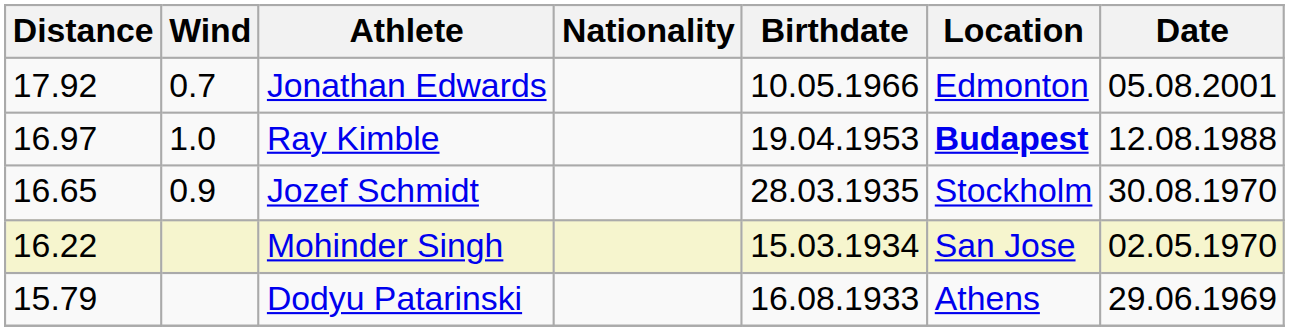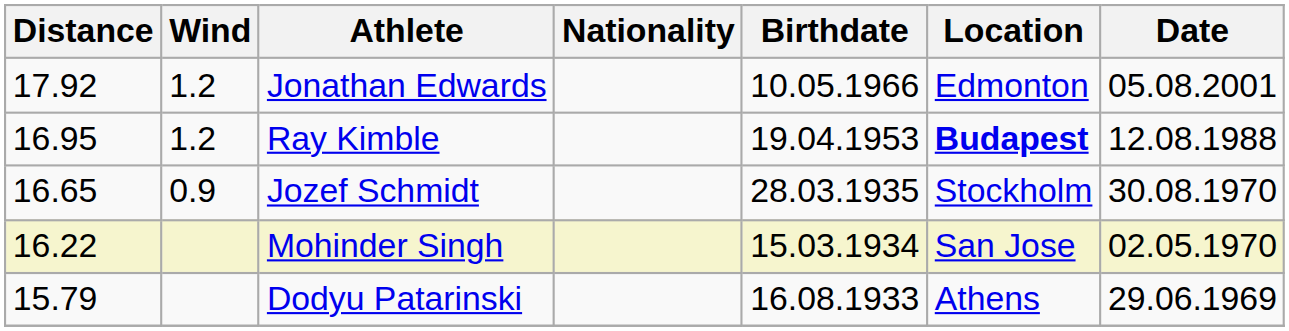 <table class="wikitable">
 <tr>
 <th>Distance</th>
 <th>Wind</th>
 <th>Athlete</th>
 <th>Nationality</th>
 <th>Birthdate</th>
 <th>Location</th>
 <th>Date</th>
 </tr>
 <tr>
 <td>17.92</td>
-<td>0.7</td>
+<td>1.2</td>
 <td><a href='#'>Jonathan Edwards</a></td>
 <td></td>
 <td>10.05.1966</td>
 <td><a href='#'>Edmonton</a></td>
 <td>05.08.2001</td>
 </tr>
 <tr>
-<td>16.97</td>
-<td>1.0</td>
+<td>16.95</td>
+<td>1.2</td>
 <td><a href='#'>Ray Kimble</a></td>
 <td></td>
 <td>19.04.1953</td>
 <td><strong><a href='#'>Budapest</a></strong></td>
 <td>12.08.1988</td>
 </tr>
 <tr>
 <td>16.65</td>
 <td>0.9</td>
 <td><a href='#'>Jozef Schmidt</a></td>
 <td></td>
 <td>28.03.1935</td>
 <td><a href='#'>Stockholm</a></td>
 <td>30.08.1970</td>
 </tr>
 <tr bgcolor=#f6F5CE>
 <td>16.22</td>
 <td></td>
 <td><a href='#'>Mohinder Singh</a></td>
 <td></td>
 <td>15.03.1934</td>
 <td><a href='#'>San Jose</a></td>
 <td>02.05.1970</td>
 </tr>
 <tr>
 <td>15.79</td>
 <td></td>
 <td><a href='#'>Dodyu Patarinski</a></td>
 <td></td>
 <td>16.08.1933</td>
 <td><a href='#'>Athens</a></td>
 <td>29.06.1969</td>
 </tr>
 <tr>
 </tr>
 </table>
